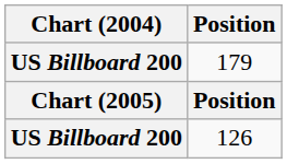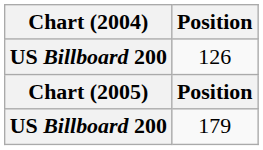 <table class="wikitable plainrowheaders" style="text-align:center">
 <tr>
 <th scope="col">Chart (2004)</th>
 <th scope="col">Position</th>
 </tr>
 <tr>
 <th scope="row">US <em>Billboard</em> 200</th>
-<td>179</td>
+<td>126</td>
 </tr>
 <tr>
 <th scope="col">Chart (2005)</th>
 <th scope="col">Position</th>
 </tr>
 <tr>
 <th scope="row">US <em>Billboard</em> 200</th>
-<td>126</td>
+<td>179</td>
 </tr>
 </table>
